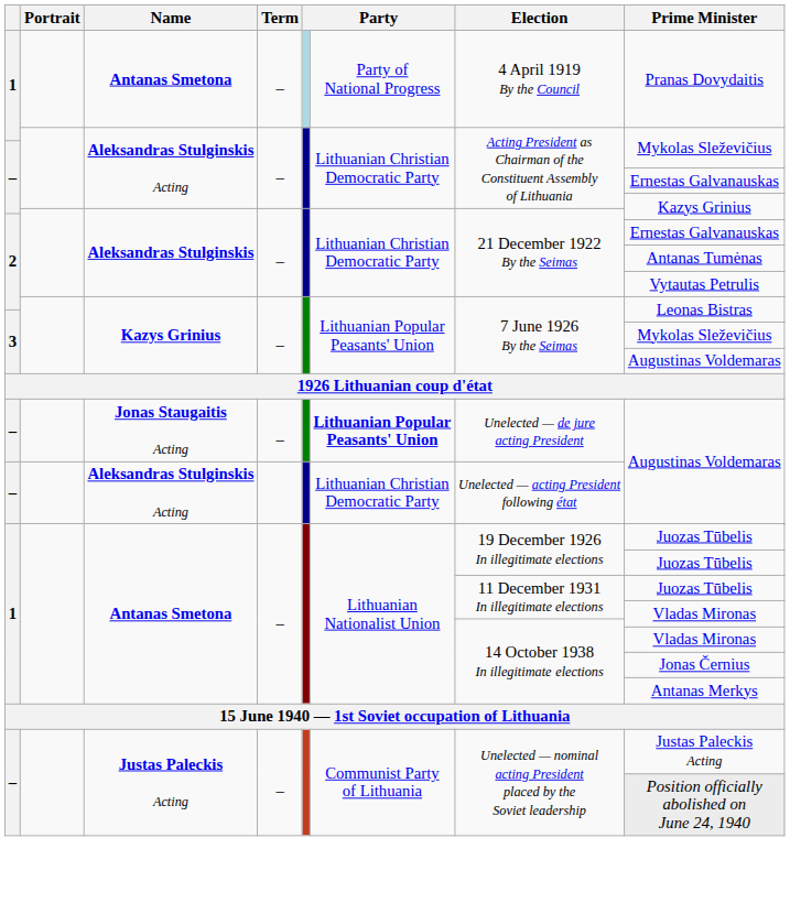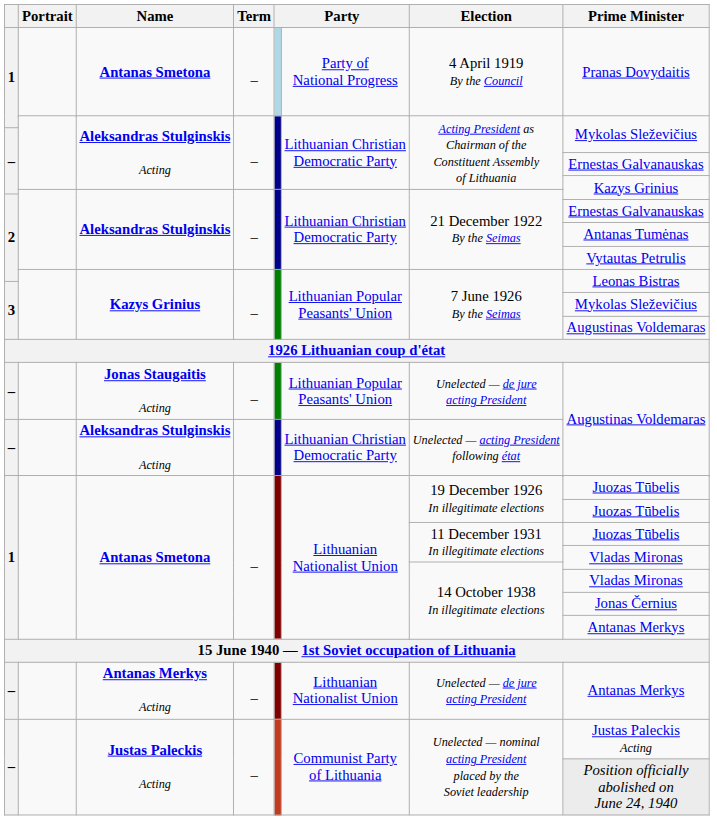 <table class="wikitable sticky-header" style="text-align:center;">
 <tr>
 <th class="unsortable" scope="col"></th>
 <th class="unsortable" scope="col">Portrait</th>
 <th scope="col">Name<br></th>
 <th class="unsortable" scope="col">Term</th>
 <th colspan="2" scope="col">Party</th>
 <th class="unsortable" scope="col">Election</th>
 <th scope="col">Prime Minister</th>
 </tr>
 <tr style="height:6em;">
 <th rowspan="3" scope="row">1</th>
 <td rowspan="2"></td>
 <td rowspan="2"><strong><a href='#'>Antanas Smetona</a></strong><br></td>
 <td rowspan="2"><br>–<br></td>
 <td rowspan="2" style="background-color:#ADD8E6"></td>
 <td rowspan="2"><a href='#'>Party of</a><br><a href='#'>National Progress</a></td>
 <td rowspan="2" class="nowrap">4 April 1919<br><em><small>By the <a href='#'>Council</a></small></em></td>
 <td data-sort-value="Adams, John"><a href='#'>Pranas Dovydaitis</a></td>
 </tr>
 <tr>
 <td rowspan="3"><a href='#'>Mykolas Sleževičius</a></td>
 </tr>
 <tr>
 <td rowspan="4"></td>
 <td rowspan="4"><strong><a href='#'>Aleksandras Stulginskis</a></strong><br><em><br><small>Acting</small></em></td>
 <td rowspan="4"><br>–<br></td>
 <td rowspan="4" style="background-color:#00008B"></td>
 <td rowspan="4"><a href='#'>Lithuanian Christian</a><br><a href='#'>Democratic Party</a></td>
 <td rowspan="4"><em><small><a href='#'>Acting President</a> as<br>Chairman of the<br>Constituent Assembly<br>of Lithuania</small></em></td>
 </tr>
 <tr>
 <th rowspan="4"><strong>–</strong></th>
 </tr>
 <tr>
 <td><a href='#'>Ernestas Galvanauskas</a></td>
 </tr>
 <tr>
 <td rowspan="3"><a href='#'>Kazys Grinius</a></td>
 </tr>
 <tr>
 <td rowspan="6"></td>
 <td rowspan="6"><strong><a href='#'>Aleksandras Stulginskis</a></strong><br></td>
 <td rowspan="6"><br>–<br></td>
 <td rowspan="6" style="background-color:#00008B"></td>
 <td rowspan="6"><a href='#'>Lithuanian Christian</a><br><a href='#'>Democratic Party</a></td>
 <td rowspan="6">21 December 1922<br><em><small>By the <a href='#'>Seimas</a></small></em></td>
 </tr>
 <tr>
 <th rowspan="6">2</th>
 </tr>
 <tr>
 <td><a href='#'>Ernestas Galvanauskas</a></td>
 </tr>
 <tr>
 <td><a href='#'>Antanas Tumėnas</a></td>
 </tr>
 <tr>
 <td><a href='#'>Vytautas Petrulis</a></td>
 </tr>
 <tr>
 <td rowspan="3"><a href='#'>Leonas Bistras</a></td>
 </tr>
 <tr>
 <td rowspan="4"></td>
 <td rowspan="4"><strong><a href='#'>Kazys Grinius</a></strong><br></td>
 <td rowspan="4"><br>–<br></td>
 <td rowspan="4" style="background-color:#008000"></td>
 <td rowspan="4"><a href='#'>Lithuanian Popular</a><br><a href='#'>Peasants' Union</a></td>
 <td rowspan="4">7 June 1926<br><em><small>By the <a href='#'>Seimas</a></small></em></td>
 </tr>
 <tr>
 <th rowspan="3">3</th>
 </tr>
 <tr>
 <td><a href='#'>Mykolas Sleževičius</a></td>
 </tr>
 <tr>
 <td><a href='#'>Augustinas Voldemaras</a></td>
 </tr>
 <tr>
 <th colspan="8"><strong><a href='#'>1926 Lithuanian coup d'état</a></strong></th>
 </tr>
 <tr>
 <th><strong>–</strong></th>
 <td></td>
 <td><strong><a href='#'>Jonas Staugaitis</a></strong><br><em><br><small>Acting</small></em></td>
 <td><br>–<br></td>
 <td style="background-color:#008000"></td>
-<td><strong><a href='#'>Lithuanian Popular</a><br><a href='#'>Peasants' Union</a></strong></td>
+<td><a href='#'>Lithuanian Popular</a><br><a href='#'>Peasants' Union</a></td>
 <td><em><small>Unelected — <a href='#'>de jure</a></small></em><br><em><small><a href='#'>acting President</a></small></em></td>
 <td rowspan="4"><a href='#'>Augustinas Voldemaras</a></td>
 </tr>
 <tr>
 <th rowspan="2"><strong>–</strong></th>
 <td></td>
 <td><strong><a href='#'>Aleksandras Stulginskis</a></strong><br><em><br><small>Acting</small></em></td>
 <td></td>
 <td style="background-color:#00008B"></td>
 <td><a href='#'>Lithuanian Christian</a><br><a href='#'>Democratic Party</a></td>
 <td><em><small>Unelected — <a href='#'>acting President</a></small></em><br><em><small>following <a href='#'>état</a></small></em></td>
 </tr>
 <tr>
 <td rowspan="11"></td>
 <td rowspan="11"><strong><a href='#'>Antanas Smetona</a></strong><br></td>
 <td rowspan="11"><br>–<br></td>
 <td rowspan="11" style="background-color:#800000"></td>
 <td rowspan="11"><a href='#'>Lithuanian</a><br><a href='#'>Nationalist Union</a></td>
 <td rowspan="5">19 December 1926<br><em><small>In illegitimate elections</small></em></td>
 </tr>
 <tr>
 <th rowspan="10">1</th>
 </tr>
 <tr>
 <td><a href='#'>Juozas Tūbelis</a></td>
 </tr>
 <tr>
 <td><a href='#'>Juozas Tūbelis</a></td>
 </tr>
 <tr>
 <td rowspan="2"><a href='#'>Juozas Tūbelis</a></td>
 </tr>
 <tr>
 <td rowspan="2">11 December 1931<br><em><small>In illegitimate elections</small></em></td>
 </tr>
 <tr>
 <td rowspan="2"><a href='#'>Vladas Mironas</a></td>
 </tr>
 <tr>
 <td rowspan="4">14 October 1938<br><em><small>In illegitimate</small></em> <em><small>elections</small></em></td>
 </tr>
 <tr>
 <td><a href='#'>Vladas Mironas</a></td>
 </tr>
 <tr>
 <td><a href='#'>Jonas Černius</a></td>
 </tr>
 <tr>
 <td><a href='#'>Antanas Merkys</a></td>
 </tr>
 <tr>
 <th colspan="8">15 June 1940 — <a href='#'>1st Soviet occupation of Lithuania</a></th>
 </tr>
 <tr>
+<th><strong>–</strong></th>
+<td></td>
+<td><strong><a href='#'>Antanas Merkys</a></strong><br><em><br><small>Acting</small></em></td>
+<td><br>–<br></td>
+<td style="background-color:#800000"></td>
+<td><a href='#'>Lithuanian</a><br><a href='#'>Nationalist Union</a></td>
+<td><em><small>Unelected — <a href='#'>de jure</a></small></em><br><em><small><a href='#'>acting President</a></small></em></td>
+<td><a href='#'>Antanas Merkys</a></td>
+</tr>
+<tr>
 <th rowspan="2"><strong>–</strong></th>
 <td rowspan="2"></td>
 <td rowspan="2"><strong><a href='#'>Justas Paleckis</a></strong><br><em><br><small>Acting</small></em></td>
 <td rowspan="2"><br>–<br></td>
 <td rowspan="2" style="background-color:#C33B1E"></td>
 <td rowspan="2"><a href='#'>Communist Party</a><br><a href='#'>of Lithuania</a></td>
 <td rowspan="2"><em><small>Unelected — nominal</small></em><br><em><small><a href='#'>acting President</a></small></em><br><em><small>placed by the</small></em><br><em><small>Soviet leadership</small></em></td>
 <td><a href='#'>Justas Paleckis</a><em><br><small>Acting</small></em></td>
 </tr>
 <tr>
 <td style="background-color:#ececec"><em>Position officially<br>abolished on<br>June 24, 1940</em></td>
 </tr>
 </table>
